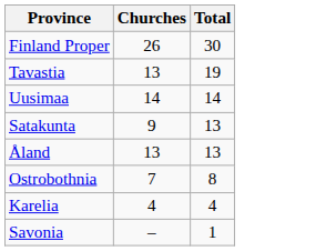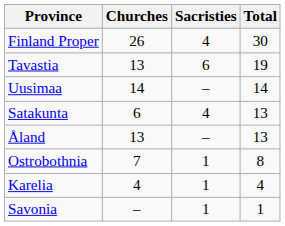 <table class="wikitable sortable">
 <tr>
 <th>Province</th>
 <th>Churches</th>
+<th>Sacristies</th>
 <th>Total</th>
 </tr>
 <tr>
 <td><a href='#'>Finland Proper</a></td>
 <td align=center>26</td>
+<td align=center>4</td>
 <td align=center>30</td>
 </tr>
 <tr>
 <td><a href='#'>Tavastia</a></td>
 <td align=center>13</td>
+<td align=center>6</td>
 <td align=center>19</td>
 </tr>
 <tr>
 <td><a href='#'>Uusimaa</a></td>
 <td align=center>14</td>
+<td align=center>–</td>
 <td align=center>14</td>
 </tr>
 <tr>
 <td><a href='#'>Satakunta</a></td>
-<td align=center>9</td>
+<td align=center>6</td>
+<td align=center>4</td>
 <td align=center>13</td>
 </tr>
 <tr>
 <td><a href='#'>Åland</a></td>
 <td align=center>13</td>
+<td align=center>–</td>
 <td align=center>13</td>
 </tr>
 <tr>
 <td><a href='#'>Ostrobothnia</a></td>
 <td align=center>7</td>
+<td align=center>1</td>
 <td align=center>8</td>
 </tr>
 <tr>
 <td><a href='#'>Karelia</a></td>
 <td align=center>4</td>
+<td align=center>1</td>
 <td align=center>4</td>
 </tr>
 <tr>
 <td><a href='#'>Savonia</a></td>
 <td align=center>–</td>
 <td align=center>1</td>
+<td align=center>1</td>
 </tr>
 </table>
